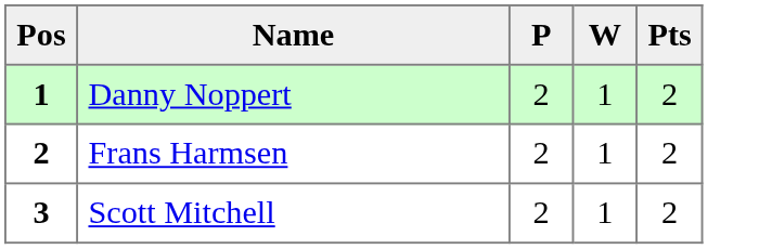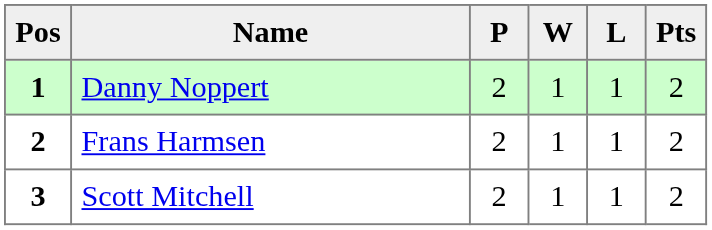 <table style=border-collapse:collapse border=1 cellspacing=0 cellpadding=5>
 <tr align=center bgcolor=#efefef>
 <th width=20>Pos</th>
 <th width=200>Name</th>
 <th width=20>P</th>
 <th width=20>W</th>
+<th width=20>L</th>
 <th width=20>Pts</th>
 </tr>
 <tr align=center style="background: #ccffcc;">
 <td><strong>1</strong></td>
 <td align="left">  <a href='#'>Danny Noppert</a></td>
 <td>2</td>
+<td>1</td>
 <td>1</td>
 <td>2</td>
 </tr>
 <tr align=center>
 <td><strong>2</strong></td>
 <td align="left"> <a href='#'>Frans Harmsen</a></td>
 <td>2</td>
 <td>1</td>
+<td>1</td>
 <td>2</td>
 </tr>
 <tr align=center>
 <td><strong>3</strong></td>
 <td align="left"> <a href='#'>Scott Mitchell</a></td>
 <td>2</td>
 <td>1</td>
+<td>1</td>
 <td>2</td>
 </tr>
 </table>
